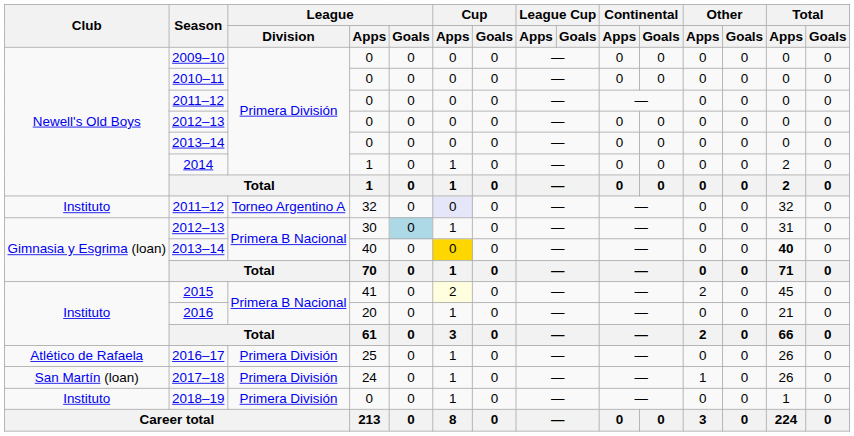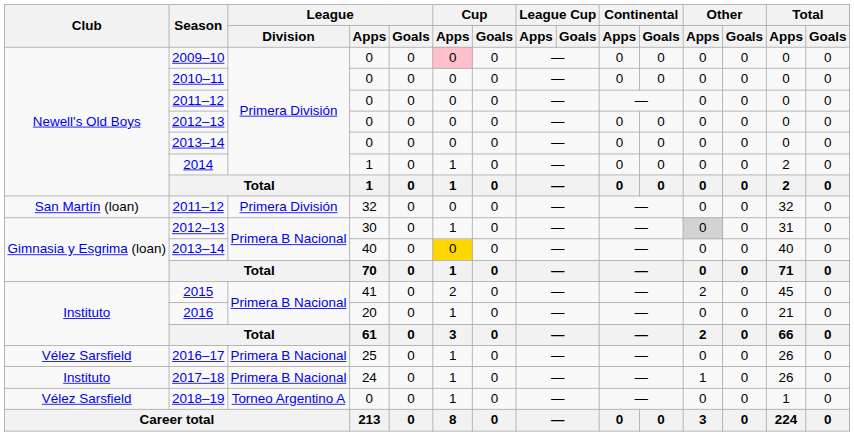 <table class="wikitable" style="text-align:center">
 <tr>
 <th rowspan="2">Club</th>
 <th rowspan="2">Season</th>
 <th colspan="3">League</th>
 <th colspan="2">Cup</th>
 <th colspan="2">League Cup</th>
 <th colspan="2">Continental</th>
 <th colspan="2">Other</th>
 <th colspan="2">Total</th>
 </tr>
 <tr>
 <th>Division</th>
 <th>Apps</th>
 <th>Goals</th>
 <th>Apps</th>
 <th>Goals</th>
 <th>Apps</th>
 <th>Goals</th>
 <th>Apps</th>
 <th>Goals</th>
 <th>Apps</th>
 <th>Goals</th>
 <th>Apps</th>
 <th>Goals</th>
 </tr>
 <tr>
 <td rowspan="7"><a href='#'>Newell's Old Boys</a></td>
 <td><a href='#'>2009–10</a></td>
 <td rowspan="6"><a href='#'>Primera División</a></td>
 <td>0</td>
 <td>0</td>
-<td>0</td>
+<td style="background: pink;">0</td>
 <td>0</td>
 <td colspan="2">—</td>
 <td>0</td>
 <td>0</td>
 <td>0</td>
 <td>0</td>
 <td>0</td>
 <td>0</td>
 </tr>
 <tr>
 <td><a href='#'>2010–11</a></td>
 <td>0</td>
 <td>0</td>
 <td>0</td>
 <td>0</td>
 <td colspan="2">—</td>
 <td>0</td>
 <td>0</td>
 <td>0</td>
 <td>0</td>
 <td>0</td>
 <td>0</td>
 </tr>
 <tr>
 <td><a href='#'>2011–12</a></td>
 <td>0</td>
 <td>0</td>
 <td>0</td>
 <td>0</td>
 <td colspan="2">—</td>
 <td colspan="2">—</td>
 <td>0</td>
 <td>0</td>
 <td>0</td>
 <td>0</td>
 </tr>
 <tr>
 <td><a href='#'>2012–13</a></td>
 <td>0</td>
 <td>0</td>
 <td>0</td>
 <td>0</td>
 <td colspan="2">—</td>
 <td>0</td>
 <td>0</td>
 <td>0</td>
 <td>0</td>
 <td>0</td>
 <td>0</td>
 </tr>
 <tr>
 <td><a href='#'>2013–14</a></td>
 <td>0</td>
 <td>0</td>
 <td>0</td>
 <td>0</td>
 <td colspan="2">—</td>
 <td>0</td>
 <td>0</td>
 <td>0</td>
 <td>0</td>
 <td>0</td>
 <td>0</td>
 </tr>
 <tr>
 <td><a href='#'>2014</a></td>
 <td>1</td>
 <td>0</td>
 <td>1</td>
 <td>0</td>
 <td colspan="2">—</td>
 <td>0</td>
 <td>0</td>
 <td>0</td>
 <td>0</td>
 <td>2</td>
 <td>0</td>
 </tr>
 <tr>
 <th colspan="2">Total</th>
 <th>1</th>
 <th>0</th>
 <th>1</th>
 <th>0</th>
 <th colspan="2">—</th>
 <th>0</th>
 <th>0</th>
 <th>0</th>
 <th>0</th>
 <th>2</th>
 <th>0</th>
 </tr>
 <tr>
-<td rowspan="1"><a href='#'>Instituto</a></td>
+<td rowspan="1"><a href='#'>San Martín</a> (loan)</td>
 <td><a href='#'>2011–12</a></td>
-<td rowspan="1"><a href='#'>Torneo Argentino A</a></td>
+<td rowspan="1"><a href='#'>Primera División</a></td>
 <td>32</td>
 <td>0</td>
-<td style="background: lavender;">0</td>
+<td>0</td>
 <td>0</td>
 <td colspan="2">—</td>
 <td colspan="2">—</td>
 <td>0</td>
 <td>0</td>
 <td>32</td>
 <td>0</td>
 </tr>
 <tr>
 <td rowspan="3"><a href='#'>Gimnasia y Esgrima</a> (loan)</td>
 <td><a href='#'>2012–13</a></td>
 <td rowspan="2"><a href='#'>Primera B Nacional</a></td>
 <td>30</td>
-<td style="background: lightblue;">0</td>
+<td>0</td>
 <td>1</td>
 <td>0</td>
 <td colspan="2">—</td>
 <td colspan="2">—</td>
-<td>0</td>
+<td style="background: lightgrey;">0</td>
 <td>0</td>
 <td>31</td>
 <td>0</td>
 </tr>
 <tr>
 <td><a href='#'>2013–14</a></td>
 <td>40</td>
 <td>0</td>
 <td style="background: gold;">0</td>
 <td>0</td>
 <td colspan="2">—</td>
 <td colspan="2">—</td>
 <td>0</td>
 <td>0</td>
-<td><strong>40</strong></td>
+<td>40</td>
 <td>0</td>
 </tr>
 <tr>
 <th colspan="2">Total</th>
 <th>70</th>
 <th>0</th>
 <th>1</th>
 <th>0</th>
 <th colspan="2">—</th>
 <th colspan="2">—</th>
 <th>0</th>
 <th>0</th>
 <th>71</th>
 <th>0</th>
 </tr>
 <tr>
 <td rowspan="3"><a href='#'>Instituto</a></td>
 <td><a href='#'>2015</a></td>
 <td rowspan="2"><a href='#'>Primera B Nacional</a></td>
 <td>41</td>
 <td>0</td>
-<td style="background: lightyellow;">2</td>
+<td>2</td>
 <td>0</td>
 <td colspan="2">—</td>
 <td colspan="2">—</td>
 <td>2</td>
 <td>0</td>
 <td>45</td>
 <td>0</td>
 </tr>
 <tr>
 <td><a href='#'>2016</a></td>
 <td>20</td>
 <td>0</td>
 <td>1</td>
 <td>0</td>
 <td colspan="2">—</td>
 <td colspan="2">—</td>
 <td>0</td>
 <td>0</td>
 <td>21</td>
 <td>0</td>
 </tr>
 <tr>
 <th colspan="2">Total</th>
 <th>61</th>
 <th>0</th>
 <th>3</th>
 <th>0</th>
 <th colspan="2">—</th>
 <th colspan="2">—</th>
 <th>2</th>
 <th>0</th>
 <th>66</th>
 <th>0</th>
 </tr>
 <tr>
-<td rowspan="1"><a href='#'>Atlético de Rafaela</a></td>
+<td rowspan="1"><a href='#'>Vélez Sarsfield</a></td>
 <td><a href='#'>2016–17</a></td>
-<td rowspan="1"><a href='#'>Primera División</a></td>
+<td rowspan="1"><a href='#'>Primera B Nacional</a></td>
 <td>25</td>
 <td>0</td>
 <td>1</td>
 <td>0</td>
 <td colspan="2">—</td>
 <td colspan="2">—</td>
 <td>0</td>
 <td>0</td>
 <td>26</td>
 <td>0</td>
 </tr>
 <tr>
-<td rowspan="1"><a href='#'>San Martín</a> (loan)</td>
+<td rowspan="1"><a href='#'>Instituto</a></td>
 <td><a href='#'>2017–18</a></td>
-<td rowspan="1"><a href='#'>Primera División</a></td>
+<td rowspan="1"><a href='#'>Primera B Nacional</a></td>
 <td>24</td>
 <td>0</td>
 <td>1</td>
 <td>0</td>
 <td colspan="2">—</td>
 <td colspan="2">—</td>
 <td>1</td>
 <td>0</td>
 <td>26</td>
 <td>0</td>
 </tr>
 <tr>
-<td rowspan="1"><a href='#'>Instituto</a></td>
+<td rowspan="1"><a href='#'>Vélez Sarsfield</a></td>
 <td><a href='#'>2018–19</a></td>
-<td rowspan="1"><a href='#'>Primera División</a></td>
+<td rowspan="1"><a href='#'>Torneo Argentino A</a></td>
 <td>0</td>
 <td>0</td>
 <td>1</td>
 <td>0</td>
 <td colspan="2">—</td>
 <td colspan="2">—</td>
 <td>0</td>
 <td>0</td>
 <td>1</td>
 <td>0</td>
 </tr>
 <tr>
 <th colspan="3">Career total</th>
 <th>213</th>
 <th>0</th>
 <th>8</th>
 <th>0</th>
 <th colspan="2">—</th>
 <th>0</th>
 <th>0</th>
 <th>3</th>
 <th>0</th>
 <th>224</th>
 <th>0</th>
 </tr>
 </table>
